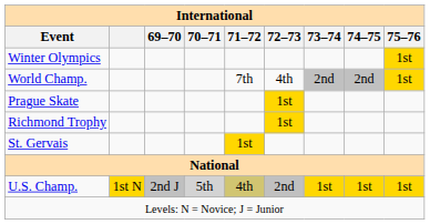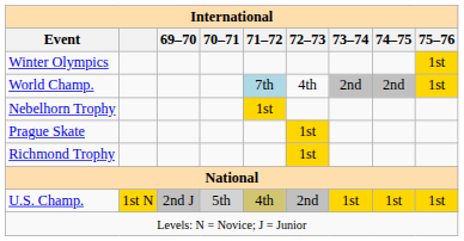 <table class="wikitable" style="text-align:center">
 <tr>
 <th style="background-color: #ffdead; " colspan=9 align=center>International</th>
 </tr>
 <tr>
 <th>Event</th>
 <th></th>
 <th>69–70</th>
 <th>70–71</th>
 <th>71–72</th>
 <th>72–73</th>
 <th>73–74</th>
 <th>74–75</th>
 <th>75–76</th>
 </tr>
 <tr>
 <td align=left><a href='#'>Winter Olympics</a></td>
 <td></td>
 <td></td>
 <td></td>
 <td></td>
 <td></td>
 <td></td>
 <td></td>
 <td bgcolor=gold>1st</td>
 </tr>
 <tr>
 <td align=left><a href='#'>World Champ.</a></td>
 <td></td>
 <td></td>
 <td></td>
-<td>7th</td>
+<td style="background: lightblue;">7th</td>
 <td>4th</td>
 <td bgcolor=silver>2nd</td>
 <td bgcolor=silver>2nd</td>
 <td bgcolor=gold>1st</td>
+</tr>
+<tr>
+<td align=left><a href='#'>Nebelhorn Trophy</a></td>
+<td></td>
+<td></td>
+<td></td>
+<td bgcolor=gold>1st</td>
+<td></td>
+<td></td>
+<td></td>
+<td></td>
 </tr>
 <tr>
 <td align=left><a href='#'>Prague Skate</a></td>
 <td></td>
 <td></td>
 <td></td>
 <td></td>
 <td bgcolor=gold>1st</td>
 <td></td>
 <td></td>
 <td></td>
 </tr>
 <tr>
 <td align=left><a href='#'>Richmond Trophy</a></td>
 <td></td>
 <td></td>
 <td></td>
 <td></td>
 <td bgcolor=gold>1st</td>
 <td></td>
 <td></td>
 <td></td>
 </tr>
 <tr>
-<td align=left><a href='#'>St. Gervais</a></td>
-<td></td>
-<td></td>
-<td></td>
-<td bgcolor=gold>1st</td>
-<td></td>
-<td></td>
-<td></td>
-<td></td>
-</tr>
-<tr>
 <th style="background-color: #ffdead; " colspan=9 align=center>National</th>
 </tr>
 <tr>
 <td align=left><a href='#'>U.S. Champ.</a></td>
 <td bgcolor=gold>1st N</td>
 <td bgcolor=silver>2nd J</td>
 <td style="background: lightgrey;">5th</td>
 <td bgcolor=d1c571>4th</td>
 <td bgcolor=silver>2nd</td>
 <td bgcolor=gold>1st</td>
 <td bgcolor=gold>1st</td>
 <td bgcolor=gold>1st</td>
 </tr>
 <tr>
 <td colspan=9 align=center><small> Levels: N = Novice; J = Junior </small></td>
 </tr>
 </table>
